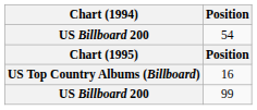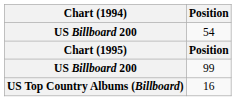 <table class="wikitable plainrowheaders" style="text-align:center">
 <tr>
 <th scope="col">Chart (1994)</th>
 <th scope="col">Position</th>
 </tr>
 <tr>
 <th scope="row">US <em>Billboard</em> 200</th>
 <td>54</td>
 </tr>
 <tr>
 <th scope="col">Chart (1995)</th>
 <th scope="col">Position</th>
 </tr>
 <tr>
+<th scope="row">US <em>Billboard</em> 200</th>
+<td>99</td>
+</tr>
+<tr>
 <th scope="row">US Top Country Albums (<em>Billboard</em>)</th>
 <td>16</td>
 </tr>
-<tr>
-<th scope="row">US <em>Billboard</em> 200</th>
-<td>99</td>
-</tr>
 </table>
